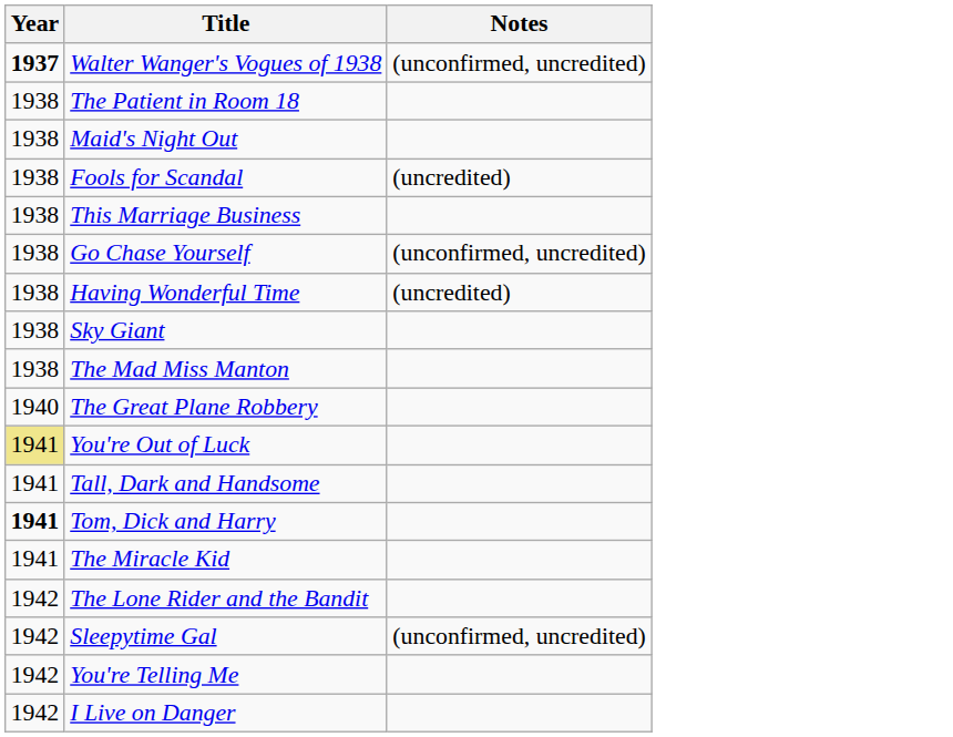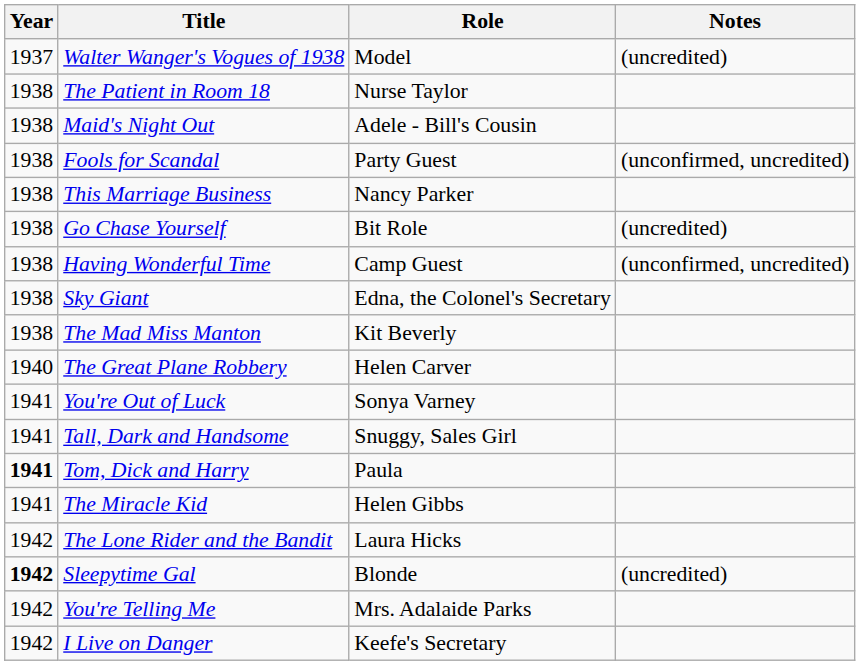 <table class="wikitable sortable">
 <tr>
 <th>Year</th>
 <th>Title</th>
+<th>Role</th>
 <th class="unsortable">Notes</th>
 </tr>
 <tr>
-<td><strong>1937</strong></td>
+<td>1937</td>
 <td><em><a href='#'>Walter Wanger's Vogues of 1938</a></em></td>
-<td>(unconfirmed, uncredited)</td>
+<td>Model</td>
+<td>(uncredited)</td>
 </tr>
 <tr>
 <td>1938</td>
 <td><em><a href='#'>The Patient in Room 18</a></em></td>
+<td>Nurse Taylor</td>
 <td></td>
 </tr>
 <tr>
 <td>1938</td>
 <td><em><a href='#'>Maid's Night Out</a></em></td>
+<td>Adele - Bill's Cousin</td>
 <td></td>
 </tr>
 <tr>
 <td>1938</td>
 <td><em><a href='#'>Fools for Scandal</a></em></td>
-<td>(uncredited)</td>
+<td>Party Guest</td>
+<td>(unconfirmed, uncredited)</td>
 </tr>
 <tr>
 <td>1938</td>
 <td><em><a href='#'>This Marriage Business</a></em></td>
+<td>Nancy Parker</td>
 <td></td>
 </tr>
 <tr>
 <td>1938</td>
 <td><em><a href='#'>Go Chase Yourself</a></em></td>
+<td>Bit Role</td>
+<td>(uncredited)</td>
+</tr>
+<tr>
+<td>1938</td>
+<td><em><a href='#'>Having Wonderful Time</a></em></td>
+<td>Camp Guest</td>
 <td>(unconfirmed, uncredited)</td>
 </tr>
 <tr>
 <td>1938</td>
-<td><em><a href='#'>Having Wonderful Time</a></em></td>
-<td>(uncredited)</td>
-</tr>
-<tr>
-<td>1938</td>
 <td><em><a href='#'>Sky Giant</a></em></td>
+<td>Edna, the Colonel's Secretary</td>
 <td></td>
 </tr>
 <tr>
 <td>1938</td>
 <td><em><a href='#'>The Mad Miss Manton</a></em></td>
+<td>Kit Beverly</td>
 <td></td>
 </tr>
 <tr>
 <td>1940</td>
 <td><em><a href='#'>The Great Plane Robbery</a></em></td>
+<td>Helen Carver</td>
 <td></td>
 </tr>
 <tr>
-<td style="background: khaki;">1941</td>
+<td>1941</td>
 <td><em><a href='#'>You're Out of Luck</a></em></td>
+<td>Sonya Varney</td>
 <td></td>
 </tr>
 <tr>
 <td>1941</td>
 <td><em><a href='#'>Tall, Dark and Handsome</a></em></td>
+<td>Snuggy, Sales Girl</td>
 <td></td>
 </tr>
 <tr>
 <td><strong>1941</strong></td>
 <td><em><a href='#'>Tom, Dick and Harry</a></em></td>
+<td>Paula</td>
 <td></td>
 </tr>
 <tr>
 <td>1941</td>
 <td><em><a href='#'>The Miracle Kid</a></em></td>
+<td>Helen Gibbs</td>
 <td></td>
 </tr>
 <tr>
 <td>1942</td>
 <td><em><a href='#'>The Lone Rider and the Bandit</a></em></td>
+<td>Laura Hicks</td>
 <td></td>
 </tr>
 <tr>
-<td>1942</td>
+<td><strong>1942</strong></td>
 <td><em><a href='#'>Sleepytime Gal</a></em></td>
-<td>(unconfirmed, uncredited)</td>
+<td>Blonde</td>
+<td>(uncredited)</td>
 </tr>
 <tr>
 <td>1942</td>
 <td><em><a href='#'>You're Telling Me</a></em></td>
+<td>Mrs. Adalaide Parks</td>
 <td></td>
 </tr>
 <tr>
 <td>1942</td>
 <td><em><a href='#'>I Live on Danger</a></em></td>
+<td>Keefe's Secretary</td>
 <td></td>
 </tr>
 </table>
